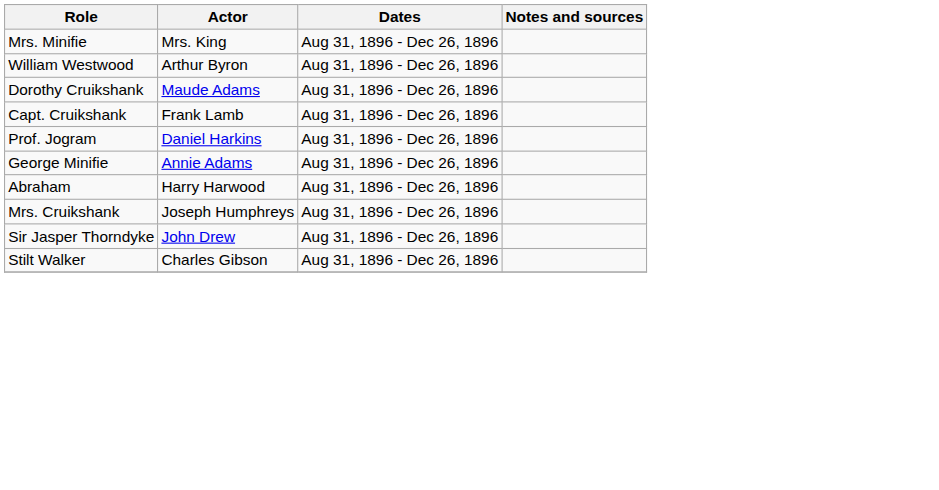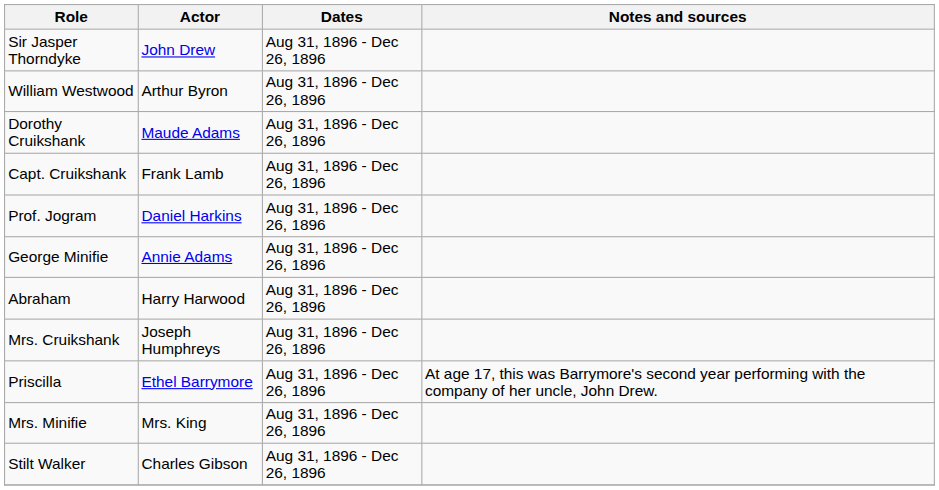 <table class="wikitable sortable plainrowheaders" style="font-size: 90%">
 <tr>
 <th scope="col">Role</th>
 <th scope="col">Actor</th>
 <th scope="col">Dates</th>
 <th scope="col">Notes and sources</th>
 </tr>
 <tr>
-<td>Mrs. Minifie</td>
-<td>Mrs. King</td>
+<td>Sir Jasper Thorndyke</td>
+<td><a href='#'>John Drew</a></td>
 <td>Aug 31, 1896 - Dec 26, 1896</td>
 <td></td>
 </tr>
 <tr>
 <td>William Westwood</td>
 <td>Arthur Byron</td>
 <td>Aug 31, 1896 - Dec 26, 1896</td>
 <td></td>
 </tr>
 <tr>
 <td>Dorothy Cruikshank</td>
 <td><a href='#'>Maude Adams</a></td>
 <td>Aug 31, 1896 - Dec 26, 1896</td>
 <td></td>
 </tr>
 <tr>
 <td>Capt. Cruikshank</td>
 <td>Frank Lamb</td>
 <td>Aug 31, 1896 - Dec 26, 1896</td>
 <td></td>
 </tr>
 <tr>
 <td>Prof. Jogram</td>
 <td><a href='#'>Daniel Harkins</a></td>
 <td>Aug 31, 1896 - Dec 26, 1896</td>
 <td></td>
 </tr>
 <tr>
 <td>George Minifie</td>
 <td><a href='#'>Annie Adams</a></td>
 <td>Aug 31, 1896 - Dec 26, 1896</td>
 <td></td>
 </tr>
 <tr>
 <td>Abraham</td>
 <td>Harry Harwood</td>
 <td>Aug 31, 1896 - Dec 26, 1896</td>
 <td></td>
 </tr>
 <tr>
 <td>Mrs. Cruikshank</td>
 <td>Joseph Humphreys</td>
 <td>Aug 31, 1896 - Dec 26, 1896</td>
 <td></td>
 </tr>
 <tr>
-<td>Sir Jasper Thorndyke</td>
-<td><a href='#'>John Drew</a></td>
+<td>Priscilla</td>
+<td><a href='#'>Ethel Barrymore</a></td>
+<td>Aug 31, 1896 - Dec 26, 1896</td>
+<td>At age 17, this was Barrymore's second year performing with the company of her uncle, John Drew.</td>
+</tr>
+<tr>
+<td>Mrs. Minifie</td>
+<td>Mrs. King</td>
 <td>Aug 31, 1896 - Dec 26, 1896</td>
 <td></td>
 </tr>
 <tr>
 <td>Stilt Walker</td>
 <td>Charles Gibson</td>
 <td>Aug 31, 1896 - Dec 26, 1896</td>
 <td></td>
 </tr>
 <tr>
 </tr>
 </table>
